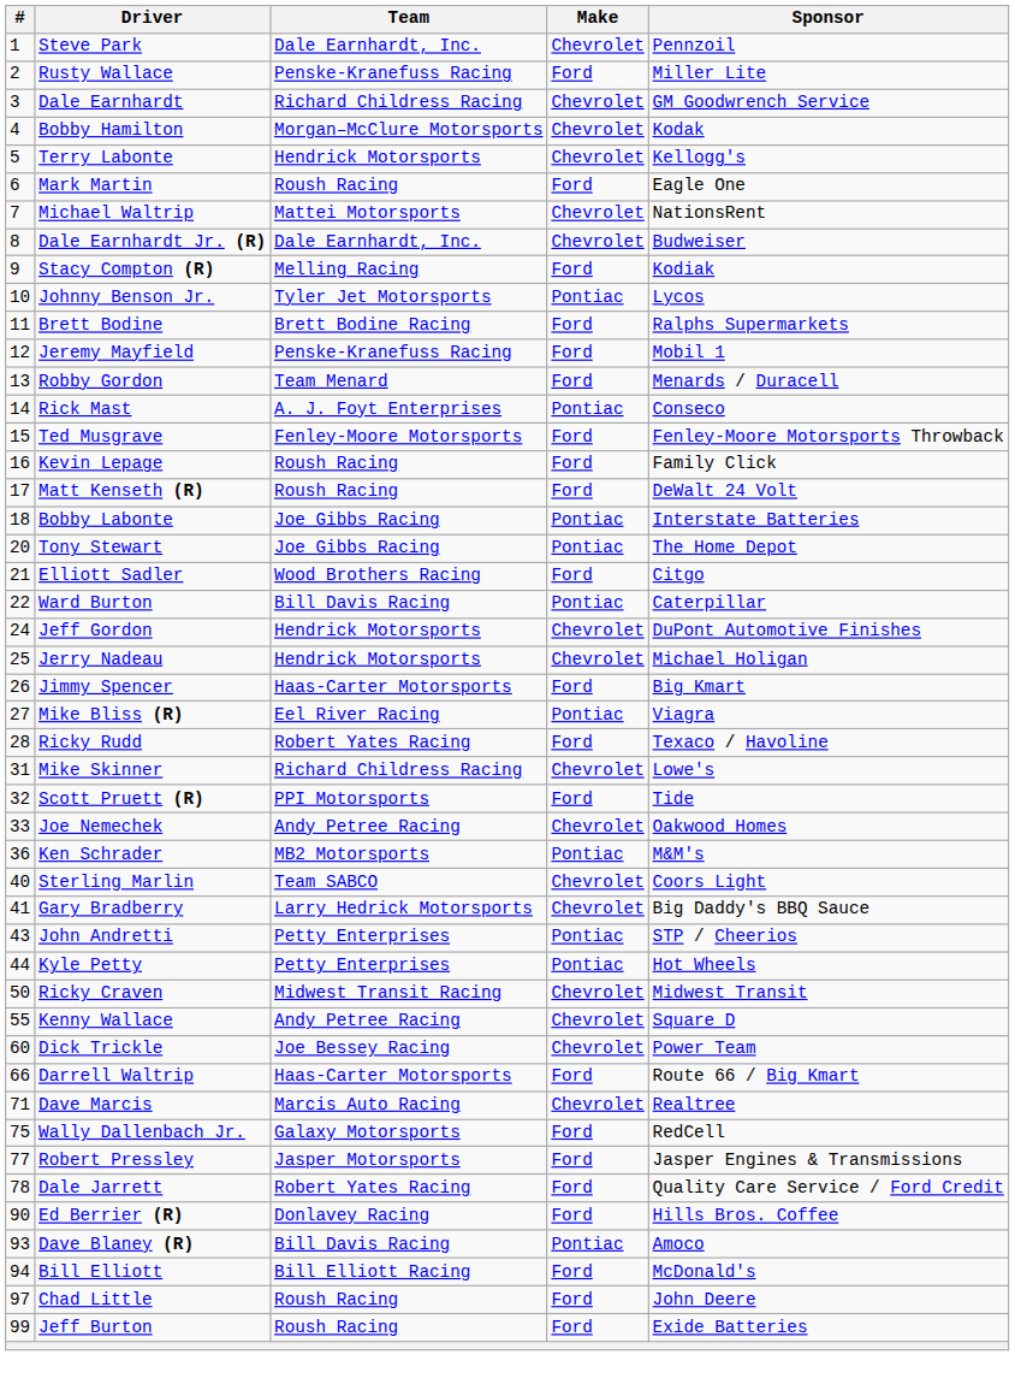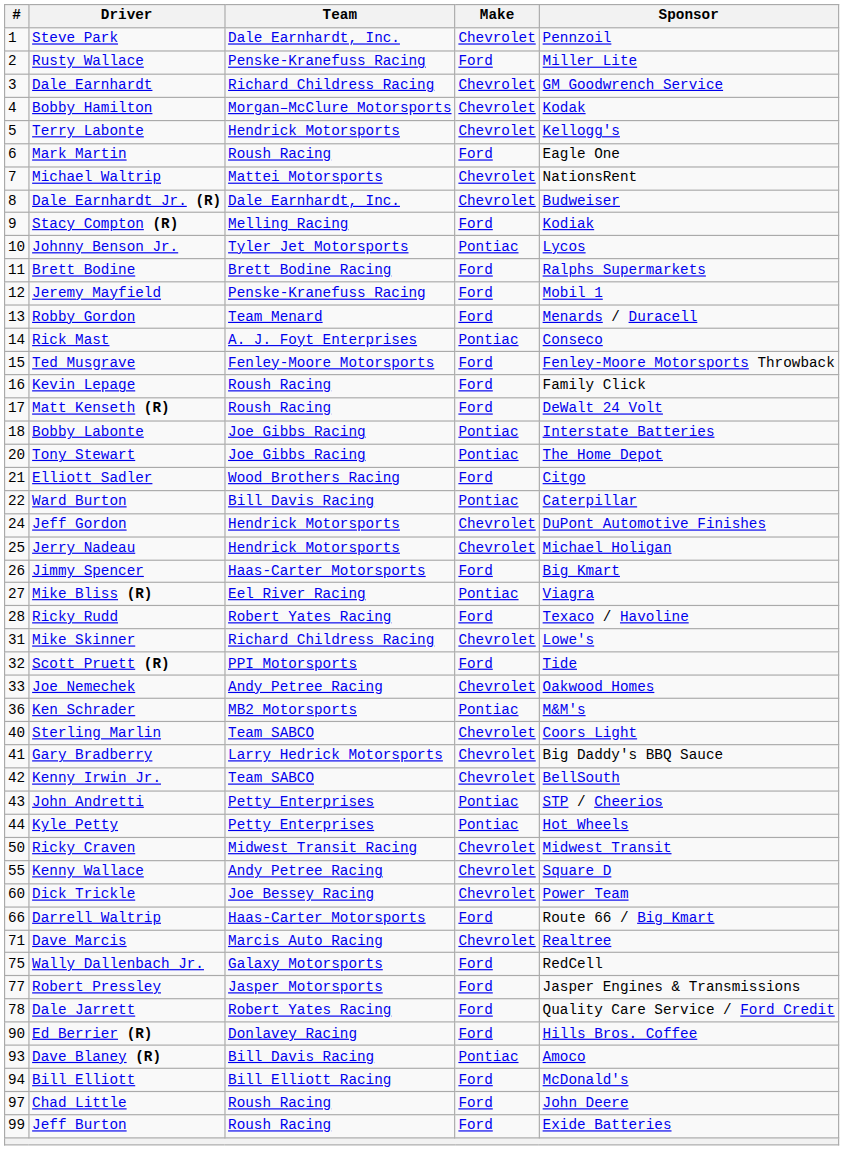 <table class="wikitable" style="font-size:95%">
 <tr>
 <th>#</th>
 <th>Driver</th>
 <th>Team</th>
 <th>Make</th>
 <th>Sponsor</th>
 </tr>
 <tr>
 <td>1</td>
 <td><a href='#'>Steve Park</a></td>
 <td><a href='#'>Dale Earnhardt, Inc.</a></td>
 <td><a href='#'>Chevrolet</a></td>
 <td><a href='#'>Pennzoil</a></td>
 </tr>
 <tr>
 <td>2</td>
 <td><a href='#'>Rusty Wallace</a></td>
 <td><a href='#'>Penske-Kranefuss Racing</a></td>
 <td><a href='#'>Ford</a></td>
 <td><a href='#'>Miller Lite</a></td>
 </tr>
 <tr>
 <td>3</td>
 <td><a href='#'>Dale Earnhardt</a></td>
 <td><a href='#'>Richard Childress Racing</a></td>
 <td><a href='#'>Chevrolet</a></td>
 <td><a href='#'>GM Goodwrench Service</a></td>
 </tr>
 <tr>
 <td>4</td>
 <td><a href='#'>Bobby Hamilton</a></td>
 <td><a href='#'>Morgan–McClure Motorsports</a></td>
 <td><a href='#'>Chevrolet</a></td>
 <td><a href='#'>Kodak</a></td>
 </tr>
 <tr>
 <td>5</td>
 <td><a href='#'>Terry Labonte</a></td>
 <td><a href='#'>Hendrick Motorsports</a></td>
 <td><a href='#'>Chevrolet</a></td>
 <td><a href='#'>Kellogg's</a></td>
 </tr>
 <tr>
 <td>6</td>
 <td><a href='#'>Mark Martin</a></td>
 <td><a href='#'>Roush Racing</a></td>
 <td><a href='#'>Ford</a></td>
 <td>Eagle One</td>
 </tr>
 <tr>
 <td>7</td>
 <td><a href='#'>Michael Waltrip</a></td>
 <td><a href='#'>Mattei Motorsports</a></td>
 <td><a href='#'>Chevrolet</a></td>
 <td>NationsRent</td>
 </tr>
 <tr>
 <td>8</td>
 <td><a href='#'>Dale Earnhardt Jr.</a> <strong>(R)</strong></td>
 <td><a href='#'>Dale Earnhardt, Inc.</a></td>
 <td><a href='#'>Chevrolet</a></td>
 <td><a href='#'>Budweiser</a></td>
 </tr>
 <tr>
 <td>9</td>
 <td><a href='#'>Stacy Compton</a> <strong>(R)</strong></td>
 <td><a href='#'>Melling Racing</a></td>
 <td><a href='#'>Ford</a></td>
 <td><a href='#'>Kodiak</a></td>
 </tr>
 <tr>
 <td>10</td>
 <td><a href='#'>Johnny Benson Jr.</a></td>
 <td><a href='#'>Tyler Jet Motorsports</a></td>
 <td><a href='#'>Pontiac</a></td>
 <td><a href='#'>Lycos</a></td>
 </tr>
 <tr>
 <td>11</td>
 <td><a href='#'>Brett Bodine</a></td>
 <td><a href='#'>Brett Bodine Racing</a></td>
 <td><a href='#'>Ford</a></td>
 <td><a href='#'>Ralphs Supermarkets</a></td>
 </tr>
 <tr>
 <td>12</td>
 <td><a href='#'>Jeremy Mayfield</a></td>
 <td><a href='#'>Penske-Kranefuss Racing</a></td>
 <td><a href='#'>Ford</a></td>
 <td><a href='#'>Mobil 1</a></td>
 </tr>
 <tr>
 <td>13</td>
 <td><a href='#'>Robby Gordon</a></td>
 <td><a href='#'>Team Menard</a></td>
 <td><a href='#'>Ford</a></td>
 <td><a href='#'>Menards</a> / <a href='#'>Duracell</a></td>
 </tr>
 <tr>
 <td>14</td>
 <td><a href='#'>Rick Mast</a></td>
 <td><a href='#'>A. J. Foyt Enterprises</a></td>
 <td><a href='#'>Pontiac</a></td>
 <td><a href='#'>Conseco</a></td>
 </tr>
 <tr>
 <td>15</td>
 <td><a href='#'>Ted Musgrave</a></td>
 <td><a href='#'>Fenley-Moore Motorsports</a></td>
 <td><a href='#'>Ford</a></td>
 <td><a href='#'>Fenley-Moore Motorsports</a> Throwback</td>
 </tr>
 <tr>
 <td>16</td>
 <td><a href='#'>Kevin Lepage</a></td>
 <td><a href='#'>Roush Racing</a></td>
 <td><a href='#'>Ford</a></td>
 <td>Family Click</td>
 </tr>
 <tr>
 <td>17</td>
 <td><a href='#'>Matt Kenseth</a> <strong>(R)</strong></td>
 <td><a href='#'>Roush Racing</a></td>
 <td><a href='#'>Ford</a></td>
 <td><a href='#'>DeWalt 24 Volt</a></td>
 </tr>
 <tr>
 <td>18</td>
 <td><a href='#'>Bobby Labonte</a></td>
 <td><a href='#'>Joe Gibbs Racing</a></td>
 <td><a href='#'>Pontiac</a></td>
 <td><a href='#'>Interstate Batteries</a></td>
 </tr>
 <tr>
 <td>20</td>
 <td><a href='#'>Tony Stewart</a></td>
 <td><a href='#'>Joe Gibbs Racing</a></td>
 <td><a href='#'>Pontiac</a></td>
 <td><a href='#'>The Home Depot</a></td>
 </tr>
 <tr>
 <td>21</td>
 <td><a href='#'>Elliott Sadler</a></td>
 <td><a href='#'>Wood Brothers Racing</a></td>
 <td><a href='#'>Ford</a></td>
 <td><a href='#'>Citgo</a></td>
 </tr>
 <tr>
 <td>22</td>
 <td><a href='#'>Ward Burton</a></td>
 <td><a href='#'>Bill Davis Racing</a></td>
 <td><a href='#'>Pontiac</a></td>
 <td><a href='#'>Caterpillar</a></td>
 </tr>
 <tr>
 <td>24</td>
 <td><a href='#'>Jeff Gordon</a></td>
 <td><a href='#'>Hendrick Motorsports</a></td>
 <td><a href='#'>Chevrolet</a></td>
 <td><a href='#'>DuPont Automotive Finishes</a></td>
 </tr>
 <tr>
 <td>25</td>
 <td><a href='#'>Jerry Nadeau</a></td>
 <td><a href='#'>Hendrick Motorsports</a></td>
 <td><a href='#'>Chevrolet</a></td>
 <td><a href='#'>Michael Holigan</a></td>
 </tr>
 <tr>
 <td>26</td>
 <td><a href='#'>Jimmy Spencer</a></td>
 <td><a href='#'>Haas-Carter Motorsports</a></td>
 <td><a href='#'>Ford</a></td>
 <td><a href='#'>Big Kmart</a></td>
 </tr>
 <tr>
 <td>27</td>
 <td><a href='#'>Mike Bliss</a> <strong>(R)</strong></td>
 <td><a href='#'>Eel River Racing</a></td>
 <td><a href='#'>Pontiac</a></td>
 <td><a href='#'>Viagra</a></td>
 </tr>
 <tr>
 <td>28</td>
 <td><a href='#'>Ricky Rudd</a></td>
 <td><a href='#'>Robert Yates Racing</a></td>
 <td><a href='#'>Ford</a></td>
 <td><a href='#'>Texaco</a> / <a href='#'>Havoline</a></td>
 </tr>
 <tr>
 <td>31</td>
 <td><a href='#'>Mike Skinner</a></td>
 <td><a href='#'>Richard Childress Racing</a></td>
 <td><a href='#'>Chevrolet</a></td>
 <td><a href='#'>Lowe's</a></td>
 </tr>
 <tr>
 <td>32</td>
 <td><a href='#'>Scott Pruett</a> <strong>(R)</strong></td>
 <td><a href='#'>PPI Motorsports</a></td>
 <td><a href='#'>Ford</a></td>
 <td><a href='#'>Tide</a></td>
 </tr>
 <tr>
 <td>33</td>
 <td><a href='#'>Joe Nemechek</a></td>
 <td><a href='#'>Andy Petree Racing</a></td>
 <td><a href='#'>Chevrolet</a></td>
 <td><a href='#'>Oakwood Homes</a></td>
 </tr>
 <tr>
 <td>36</td>
 <td><a href='#'>Ken Schrader</a></td>
 <td><a href='#'>MB2 Motorsports</a></td>
 <td><a href='#'>Pontiac</a></td>
 <td><a href='#'>M&M's</a></td>
 </tr>
 <tr>
 <td>40</td>
 <td><a href='#'>Sterling Marlin</a></td>
 <td><a href='#'>Team SABCO</a></td>
 <td><a href='#'>Chevrolet</a></td>
 <td><a href='#'>Coors Light</a></td>
 </tr>
 <tr>
 <td>41</td>
 <td><a href='#'>Gary Bradberry</a></td>
 <td><a href='#'>Larry Hedrick Motorsports</a></td>
 <td><a href='#'>Chevrolet</a></td>
 <td>Big Daddy's BBQ Sauce</td>
 </tr>
 <tr>
+<td>42</td>
+<td><a href='#'>Kenny Irwin Jr.</a></td>
+<td><a href='#'>Team SABCO</a></td>
+<td><a href='#'>Chevrolet</a></td>
+<td><a href='#'>BellSouth</a></td>
+</tr>
+<tr>
 <td>43</td>
 <td><a href='#'>John Andretti</a></td>
 <td><a href='#'>Petty Enterprises</a></td>
 <td><a href='#'>Pontiac</a></td>
 <td><a href='#'>STP</a> / <a href='#'>Cheerios</a></td>
 </tr>
 <tr>
 <td>44</td>
 <td><a href='#'>Kyle Petty</a></td>
 <td><a href='#'>Petty Enterprises</a></td>
 <td><a href='#'>Pontiac</a></td>
 <td><a href='#'>Hot Wheels</a></td>
 </tr>
 <tr>
 <td>50</td>
 <td><a href='#'>Ricky Craven</a></td>
 <td><a href='#'>Midwest Transit Racing</a></td>
 <td><a href='#'>Chevrolet</a></td>
 <td><a href='#'>Midwest Transit</a></td>
 </tr>
 <tr>
 <td>55</td>
 <td><a href='#'>Kenny Wallace</a></td>
 <td><a href='#'>Andy Petree Racing</a></td>
 <td><a href='#'>Chevrolet</a></td>
 <td><a href='#'>Square D</a></td>
 </tr>
 <tr>
 <td>60</td>
 <td><a href='#'>Dick Trickle</a></td>
 <td><a href='#'>Joe Bessey Racing</a></td>
 <td><a href='#'>Chevrolet</a></td>
 <td><a href='#'>Power Team</a></td>
 </tr>
 <tr>
 <td>66</td>
 <td><a href='#'>Darrell Waltrip</a></td>
 <td><a href='#'>Haas-Carter Motorsports</a></td>
 <td><a href='#'>Ford</a></td>
 <td>Route 66 / <a href='#'>Big Kmart</a></td>
 </tr>
 <tr>
 <td>71</td>
 <td><a href='#'>Dave Marcis</a></td>
 <td><a href='#'>Marcis Auto Racing</a></td>
 <td><a href='#'>Chevrolet</a></td>
 <td><a href='#'>Realtree</a></td>
 </tr>
 <tr>
 <td>75</td>
 <td><a href='#'>Wally Dallenbach Jr.</a></td>
 <td><a href='#'>Galaxy Motorsports</a></td>
 <td><a href='#'>Ford</a></td>
 <td>RedCell</td>
 </tr>
 <tr>
 <td>77</td>
 <td><a href='#'>Robert Pressley</a></td>
 <td><a href='#'>Jasper Motorsports</a></td>
 <td><a href='#'>Ford</a></td>
 <td>Jasper Engines & Transmissions</td>
 </tr>
 <tr>
 <td>78</td>
 <td><a href='#'>Dale Jarrett</a></td>
 <td><a href='#'>Robert Yates Racing</a></td>
 <td><a href='#'>Ford</a></td>
 <td>Quality Care Service / <a href='#'>Ford Credit</a></td>
 </tr>
 <tr>
 <td>90</td>
 <td><a href='#'>Ed Berrier</a> <strong>(R)</strong></td>
 <td><a href='#'>Donlavey Racing</a></td>
 <td><a href='#'>Ford</a></td>
 <td><a href='#'>Hills Bros. Coffee</a></td>
 </tr>
 <tr>
 <td>93</td>
 <td><a href='#'>Dave Blaney</a> <strong>(R)</strong></td>
 <td><a href='#'>Bill Davis Racing</a></td>
 <td><a href='#'>Pontiac</a></td>
 <td><a href='#'>Amoco</a></td>
 </tr>
 <tr>
 <td>94</td>
 <td><a href='#'>Bill Elliott</a></td>
 <td><a href='#'>Bill Elliott Racing</a></td>
 <td><a href='#'>Ford</a></td>
 <td><a href='#'>McDonald's</a></td>
 </tr>
 <tr>
 <td>97</td>
 <td><a href='#'>Chad Little</a></td>
 <td><a href='#'>Roush Racing</a></td>
 <td><a href='#'>Ford</a></td>
 <td><a href='#'>John Deere</a></td>
 </tr>
 <tr>
 <td>99</td>
 <td><a href='#'>Jeff Burton</a></td>
 <td><a href='#'>Roush Racing</a></td>
 <td><a href='#'>Ford</a></td>
 <td><a href='#'>Exide Batteries</a></td>
 </tr>
 <tr>
 <th colspan="5"></th>
 </tr>
 </table>
